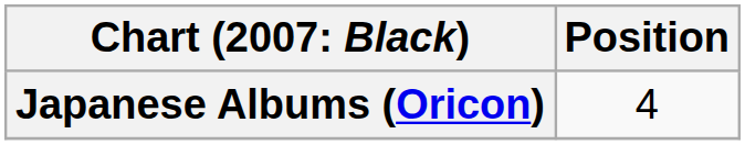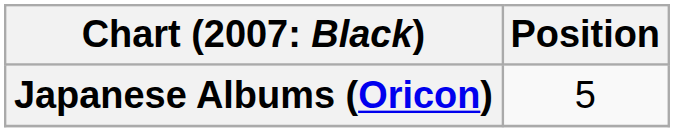 <table class="wikitable plainrowheaders" style="text-align:center">
 <tr>
 <th scope="col">Chart (2007: <em>Black</em>)</th>
 <th scope="col">Position</th>
 </tr>
 <tr>
 <th scope="row">Japanese Albums (<a href='#'>Oricon</a>)</th>
-<td>4</td>
+<td>5</td>
 </tr>
 <tr>
 </tr>
 </table>
